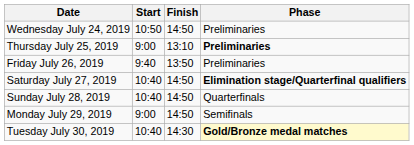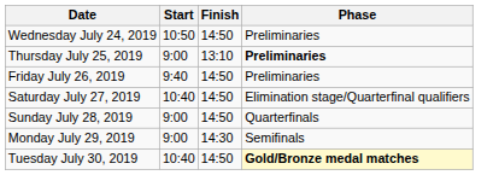 <table class=wikitable>
 <tr>
 <th>Date</th>
 <th>Start</th>
 <th>Finish</th>
 <th>Phase</th>
 </tr>
 <tr>
 <td>Wednesday July 24, 2019</td>
 <td>10:50</td>
 <td>14:50</td>
 <td>Preliminaries</td>
 </tr>
 <tr>
 <td>Thursday July 25, 2019</td>
 <td>9:00</td>
 <td>13:10</td>
 <td><strong>Preliminaries</strong></td>
 </tr>
 <tr>
 <td>Friday July 26, 2019</td>
 <td>9:40</td>
-<td>13:50</td>
+<td>14:50</td>
 <td>Preliminaries</td>
 </tr>
 <tr>
 <td>Saturday July 27, 2019</td>
 <td>10:40</td>
 <td>14:50</td>
-<td><strong>Elimination stage/Quarterfinal qualifiers</strong></td>
+<td>Elimination stage/Quarterfinal qualifiers</td>
 </tr>
 <tr>
 <td>Sunday July 28, 2019</td>
-<td>10:40</td>
+<td>9:00</td>
 <td>14:50</td>
 <td>Quarterfinals</td>
 </tr>
 <tr>
 <td>Monday July 29, 2019</td>
 <td>9:00</td>
-<td>14:50</td>
+<td>14:30</td>
 <td>Semifinals</td>
 </tr>
 <tr>
 <td>Tuesday July 30, 2019</td>
 <td>10:40</td>
-<td>14:30</td>
+<td>14:50</td>
 <td style=background:lemonchiffon><strong>Gold/Bronze medal matches</strong></td>
 </tr>
 </table>
